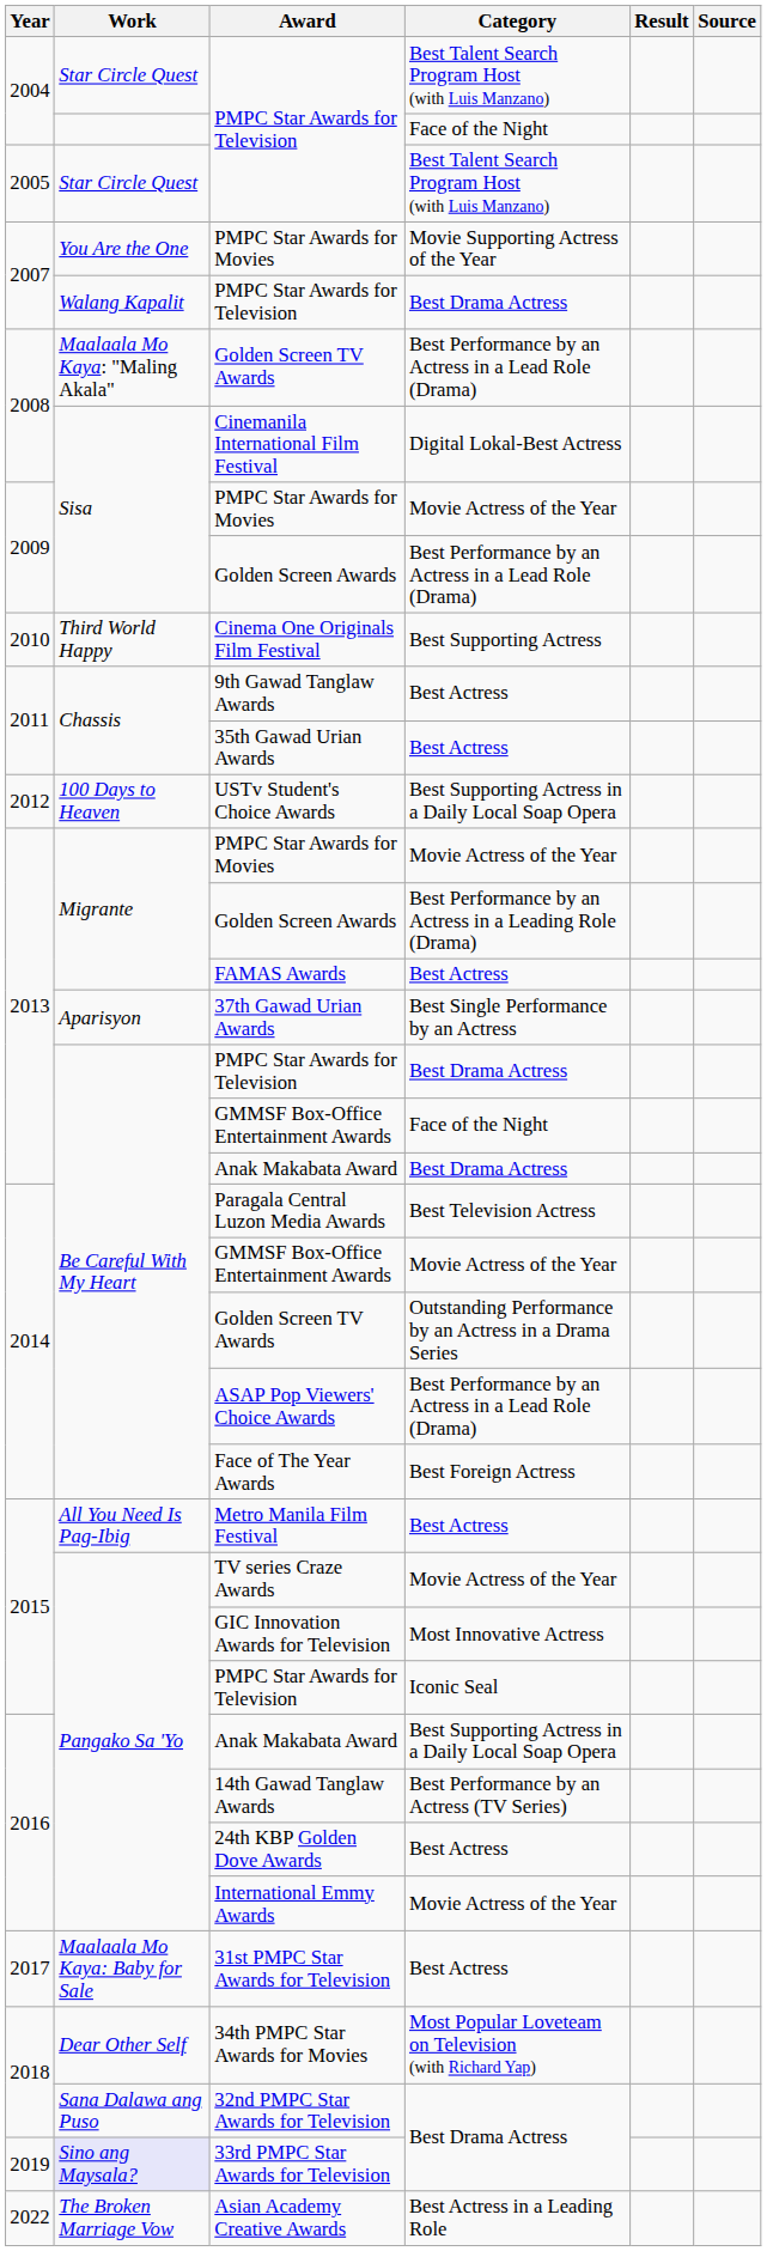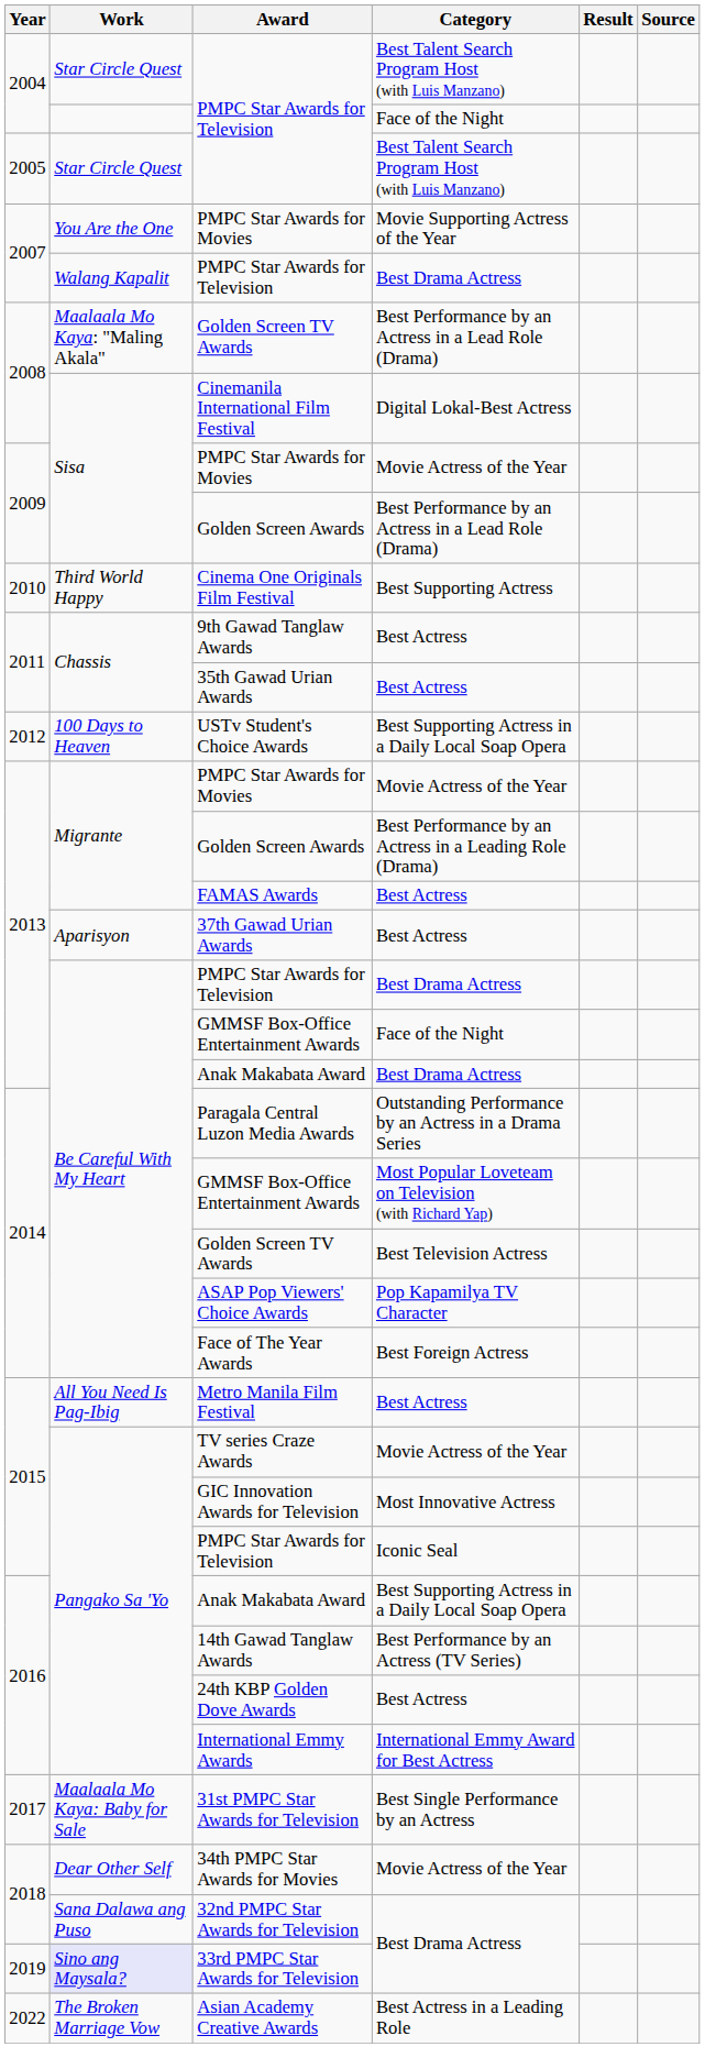 <table class="wikitable">
 <tr>
 <th>Year</th>
 <th>Work</th>
 <th>Award</th>
 <th>Category</th>
 <th>Result</th>
 <th>Source </th>
 </tr>
 <tr>
 <td rowspan=2>2004</td>
 <td><em><a href='#'>Star Circle Quest</a></em></td>
 <td rowspan=3><a href='#'>PMPC Star Awards for Television</a></td>
 <td><a href='#'>Best Talent Search Program Host</a> <br><small>(with <a href='#'>Luis Manzano</a>)</small></td>
 <td></td>
 <td></td>
 </tr>
 <tr>
 <td></td>
 <td>Face of the Night</td>
 <td></td>
 <td></td>
 </tr>
 <tr>
 <td>2005</td>
 <td><em><a href='#'>Star Circle Quest</a></em></td>
 <td><a href='#'>Best Talent Search Program Host</a> <br><small>(with <a href='#'>Luis Manzano</a>)</small></td>
 <td></td>
 <td></td>
 </tr>
 <tr>
 <td rowspan=2>2007</td>
 <td><em><a href='#'>You Are the One</a></em></td>
 <td>PMPC Star Awards for Movies</td>
 <td>Movie Supporting Actress of the Year</td>
 <td></td>
 <td></td>
 </tr>
 <tr>
 <td><em><a href='#'>Walang Kapalit</a></em></td>
 <td>PMPC Star Awards for Television</td>
 <td><a href='#'>Best Drama Actress</a></td>
 <td></td>
 <td></td>
 </tr>
 <tr>
 <td rowspan=2>2008</td>
 <td><em><a href='#'>Maalaala Mo Kaya</a></em>: "Maling Akala"</td>
 <td><a href='#'>Golden Screen TV Awards</a></td>
 <td>Best Performance by an Actress in a Lead Role (Drama)</td>
 <td></td>
 <td></td>
 </tr>
 <tr>
 <td rowspan=3><em>Sisa</em></td>
 <td><a href='#'>Cinemanila International Film Festival</a></td>
 <td>Digital Lokal-Best Actress</td>
 <td></td>
 <td></td>
 </tr>
 <tr>
 <td rowspan=2>2009</td>
 <td>PMPC Star Awards for Movies</td>
 <td>Movie Actress of the Year</td>
 <td></td>
 <td></td>
 </tr>
 <tr>
 <td>Golden Screen Awards</td>
 <td>Best Performance by an Actress in a Lead Role (Drama)</td>
 <td></td>
 <td></td>
 </tr>
 <tr>
 <td>2010</td>
 <td><em>Third World Happy</em></td>
 <td><a href='#'>Cinema One Originals Film Festival</a></td>
 <td>Best Supporting Actress</td>
 <td></td>
 <td></td>
 </tr>
 <tr>
 <td rowspan=2>2011</td>
 <td rowspan=2><em>Chassis</em></td>
 <td>9th Gawad Tanglaw Awards</td>
 <td>Best Actress</td>
 <td></td>
 <td></td>
 </tr>
 <tr>
 <td>35th Gawad Urian Awards</td>
 <td><a href='#'>Best Actress</a></td>
 <td></td>
 <td></td>
 </tr>
 <tr>
 <td>2012</td>
 <td><em><a href='#'>100 Days to Heaven</a></em></td>
 <td>USTv Student's Choice Awards</td>
 <td>Best Supporting Actress in a Daily Local Soap Opera</td>
 <td></td>
 <td></td>
 </tr>
 <tr>
 <td rowspan=7>2013</td>
 <td rowspan=3><em>Migrante</em></td>
 <td>PMPC Star Awards for Movies</td>
 <td>Movie Actress of the Year</td>
 <td></td>
 <td></td>
 </tr>
 <tr>
 <td>Golden Screen Awards</td>
 <td>Best Performance by an Actress in a Leading Role (Drama)</td>
 <td></td>
 <td></td>
 </tr>
 <tr>
 <td><a href='#'>FAMAS Awards</a></td>
 <td><a href='#'>Best Actress</a></td>
 <td></td>
 <td></td>
 </tr>
 <tr>
 <td><em>Aparisyon</em></td>
 <td><a href='#'>37th Gawad Urian Awards</a></td>
-<td>Best Single Performance by an Actress</td>
+<td>Best Actress</td>
 <td></td>
 <td></td>
 </tr>
 <tr>
 <td rowspan=8><em><a href='#'>Be Careful With My Heart</a></em></td>
 <td>PMPC Star Awards for Television</td>
 <td><a href='#'>Best Drama Actress</a></td>
 <td></td>
 <td></td>
 </tr>
 <tr>
 <td>GMMSF Box-Office Entertainment Awards</td>
 <td>Face of the Night</td>
 <td></td>
 <td></td>
 </tr>
 <tr>
 <td>Anak Makabata Award</td>
 <td><a href='#'>Best Drama Actress</a></td>
 <td></td>
 <td></td>
 </tr>
 <tr>
 <td rowspan=5>2014</td>
 <td>Paragala Central Luzon Media Awards</td>
+<td>Outstanding Performance by an Actress in a Drama Series</td>
+<td></td>
+<td></td>
+</tr>
+<tr>
+<td>GMMSF Box-Office Entertainment Awards</td>
+<td><a href='#'>Most Popular Loveteam on Television</a> <br><small>(with <a href='#'>Richard Yap</a>)</small></td>
+<td></td>
+<td></td>
+</tr>
+<tr>
+<td>Golden Screen TV Awards</td>
 <td>Best Television Actress</td>
 <td></td>
 <td></td>
 </tr>
 <tr>
-<td>GMMSF Box-Office Entertainment Awards</td>
-<td>Movie Actress of the Year</td>
-<td></td>
-<td></td>
-</tr>
-<tr>
-<td>Golden Screen TV Awards</td>
-<td>Outstanding Performance by an Actress in a Drama Series</td>
-<td></td>
-<td></td>
-</tr>
-<tr>
 <td><a href='#'>ASAP Pop Viewers' Choice Awards</a></td>
-<td>Best Performance by an Actress in a Lead Role (Drama)</td>
+<td><a href='#'>Pop Kapamilya TV Character</a></td>
 <td></td>
 <td></td>
 </tr>
 <tr>
 <td>Face of The Year Awards</td>
 <td>Best Foreign Actress</td>
 <td></td>
 <td></td>
 </tr>
 <tr>
 <td rowspan=4>2015</td>
 <td><em><a href='#'>All You Need Is Pag-Ibig</a></em></td>
 <td><a href='#'>Metro Manila Film Festival</a></td>
 <td><a href='#'>Best Actress</a></td>
 <td></td>
 <td></td>
 </tr>
 <tr>
 <td rowspan=7><em><a href='#'>Pangako Sa 'Yo</a></em></td>
 <td>TV series Craze Awards</td>
 <td>Movie Actress of the Year</td>
 <td></td>
 <td></td>
 </tr>
 <tr>
 <td>GIC Innovation Awards for Television</td>
 <td>Most Innovative Actress</td>
 <td></td>
 <td></td>
 </tr>
 <tr>
 <td>PMPC Star Awards for Television</td>
 <td>Iconic Seal</td>
 <td></td>
 <td></td>
 </tr>
 <tr>
 <td rowspan=4>2016</td>
 <td>Anak Makabata Award</td>
 <td>Best Supporting Actress in a Daily Local Soap Opera</td>
 <td></td>
 <td></td>
 </tr>
 <tr>
 <td>14th Gawad Tanglaw Awards</td>
 <td>Best Performance by an Actress (TV Series)</td>
 <td></td>
 <td></td>
 </tr>
 <tr>
 <td>24th KBP <a href='#'>Golden Dove Awards</a></td>
 <td>Best Actress</td>
 <td></td>
 <td></td>
 </tr>
 <tr>
 <td><a href='#'>International Emmy Awards</a></td>
-<td>Movie Actress of the Year</td>
+<td><a href='#'>International Emmy Award for Best Actress</a></td>
 <td></td>
 <td></td>
 </tr>
 <tr>
 <td>2017</td>
 <td><em><a href='#'>Maalaala Mo Kaya: Baby for Sale</a></em></td>
 <td><a href='#'>31st PMPC Star Awards for Television</a></td>
-<td>Best Actress</td>
+<td>Best Single Performance by an Actress</td>
 <td></td>
 <td></td>
 </tr>
 <tr>
 <td rowspan=2>2018</td>
 <td><em><a href='#'>Dear Other Self</a></em></td>
 <td>34th PMPC Star Awards for Movies</td>
-<td><a href='#'>Most Popular Loveteam on Television</a> <br><small>(with <a href='#'>Richard Yap</a>)</small></td>
+<td>Movie Actress of the Year</td>
 <td></td>
 <td></td>
 </tr>
 <tr>
 <td><em><a href='#'>Sana Dalawa ang Puso</a></em></td>
 <td><a href='#'>32nd PMPC Star Awards for Television</a></td>
 <td rowspan=2>Best Drama Actress</td>
 <td></td>
 <td></td>
 </tr>
 <tr>
 <td>2019</td>
 <td style="background: lavender;"><em><a href='#'>Sino ang Maysala?</a></em></td>
 <td><a href='#'>33rd PMPC Star Awards for Television</a></td>
 <td></td>
 <td></td>
 </tr>
 <tr>
 <td>2022</td>
 <td><em><a href='#'>The Broken Marriage Vow</a></em></td>
 <td><a href='#'>Asian Academy Creative Awards</a></td>
 <td>Best Actress in a Leading Role</td>
 <td></td>
 <td></td>
 </tr>
 </table>
